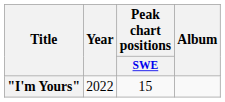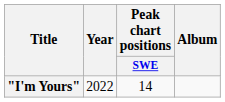 <table class="wikitable plainrowheaders" style="text-align:center;">
 <tr>
 <th scope="col" rowspan="2">Title</th>
 <th scope="col" rowspan="2">Year</th>
 <th scope="col" colspan="1">Peak chart positions</th>
 <th scope="col" rowspan="2">Album</th>
 </tr>
 <tr>
 <th scope="col" style="width:3em;font-size:85%;"><a href='#'>SWE</a><br></th>
 </tr>
 <tr>
 <th scope="row">"I'm Yours"</th>
 <td>2022</td>
-<td>15</td>
+<td>14</td>
 <td></td>
 </tr>
 </table>
